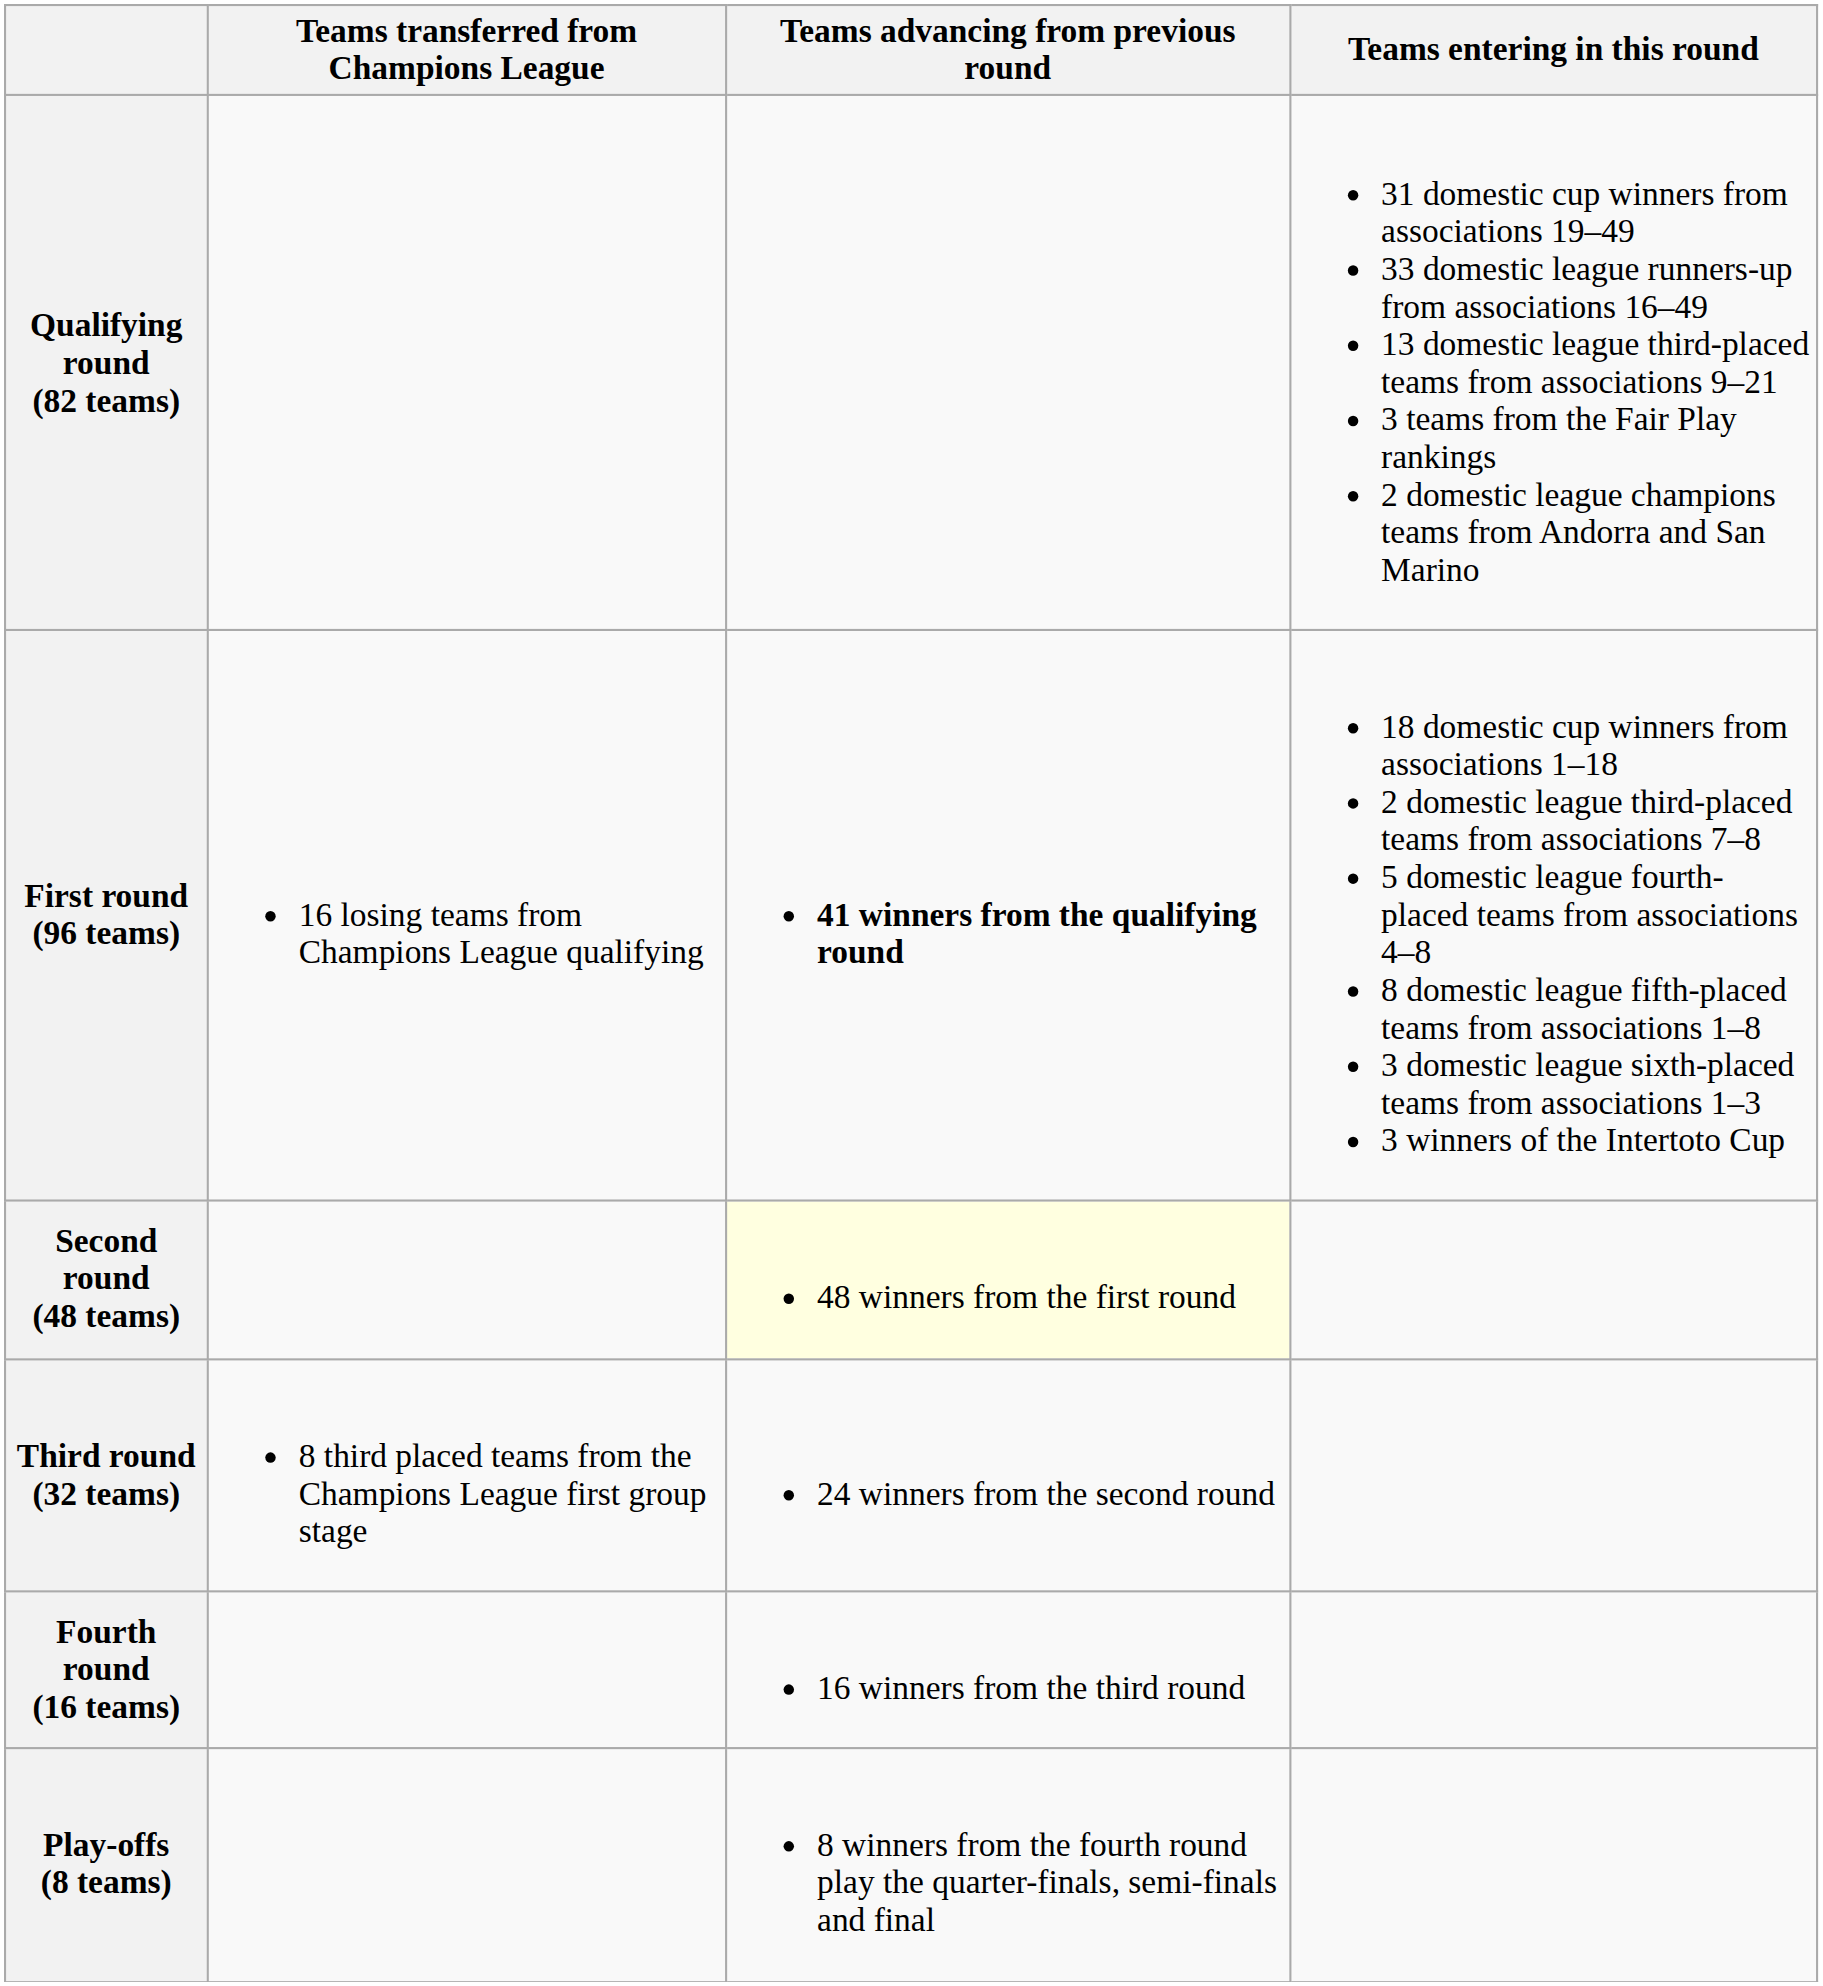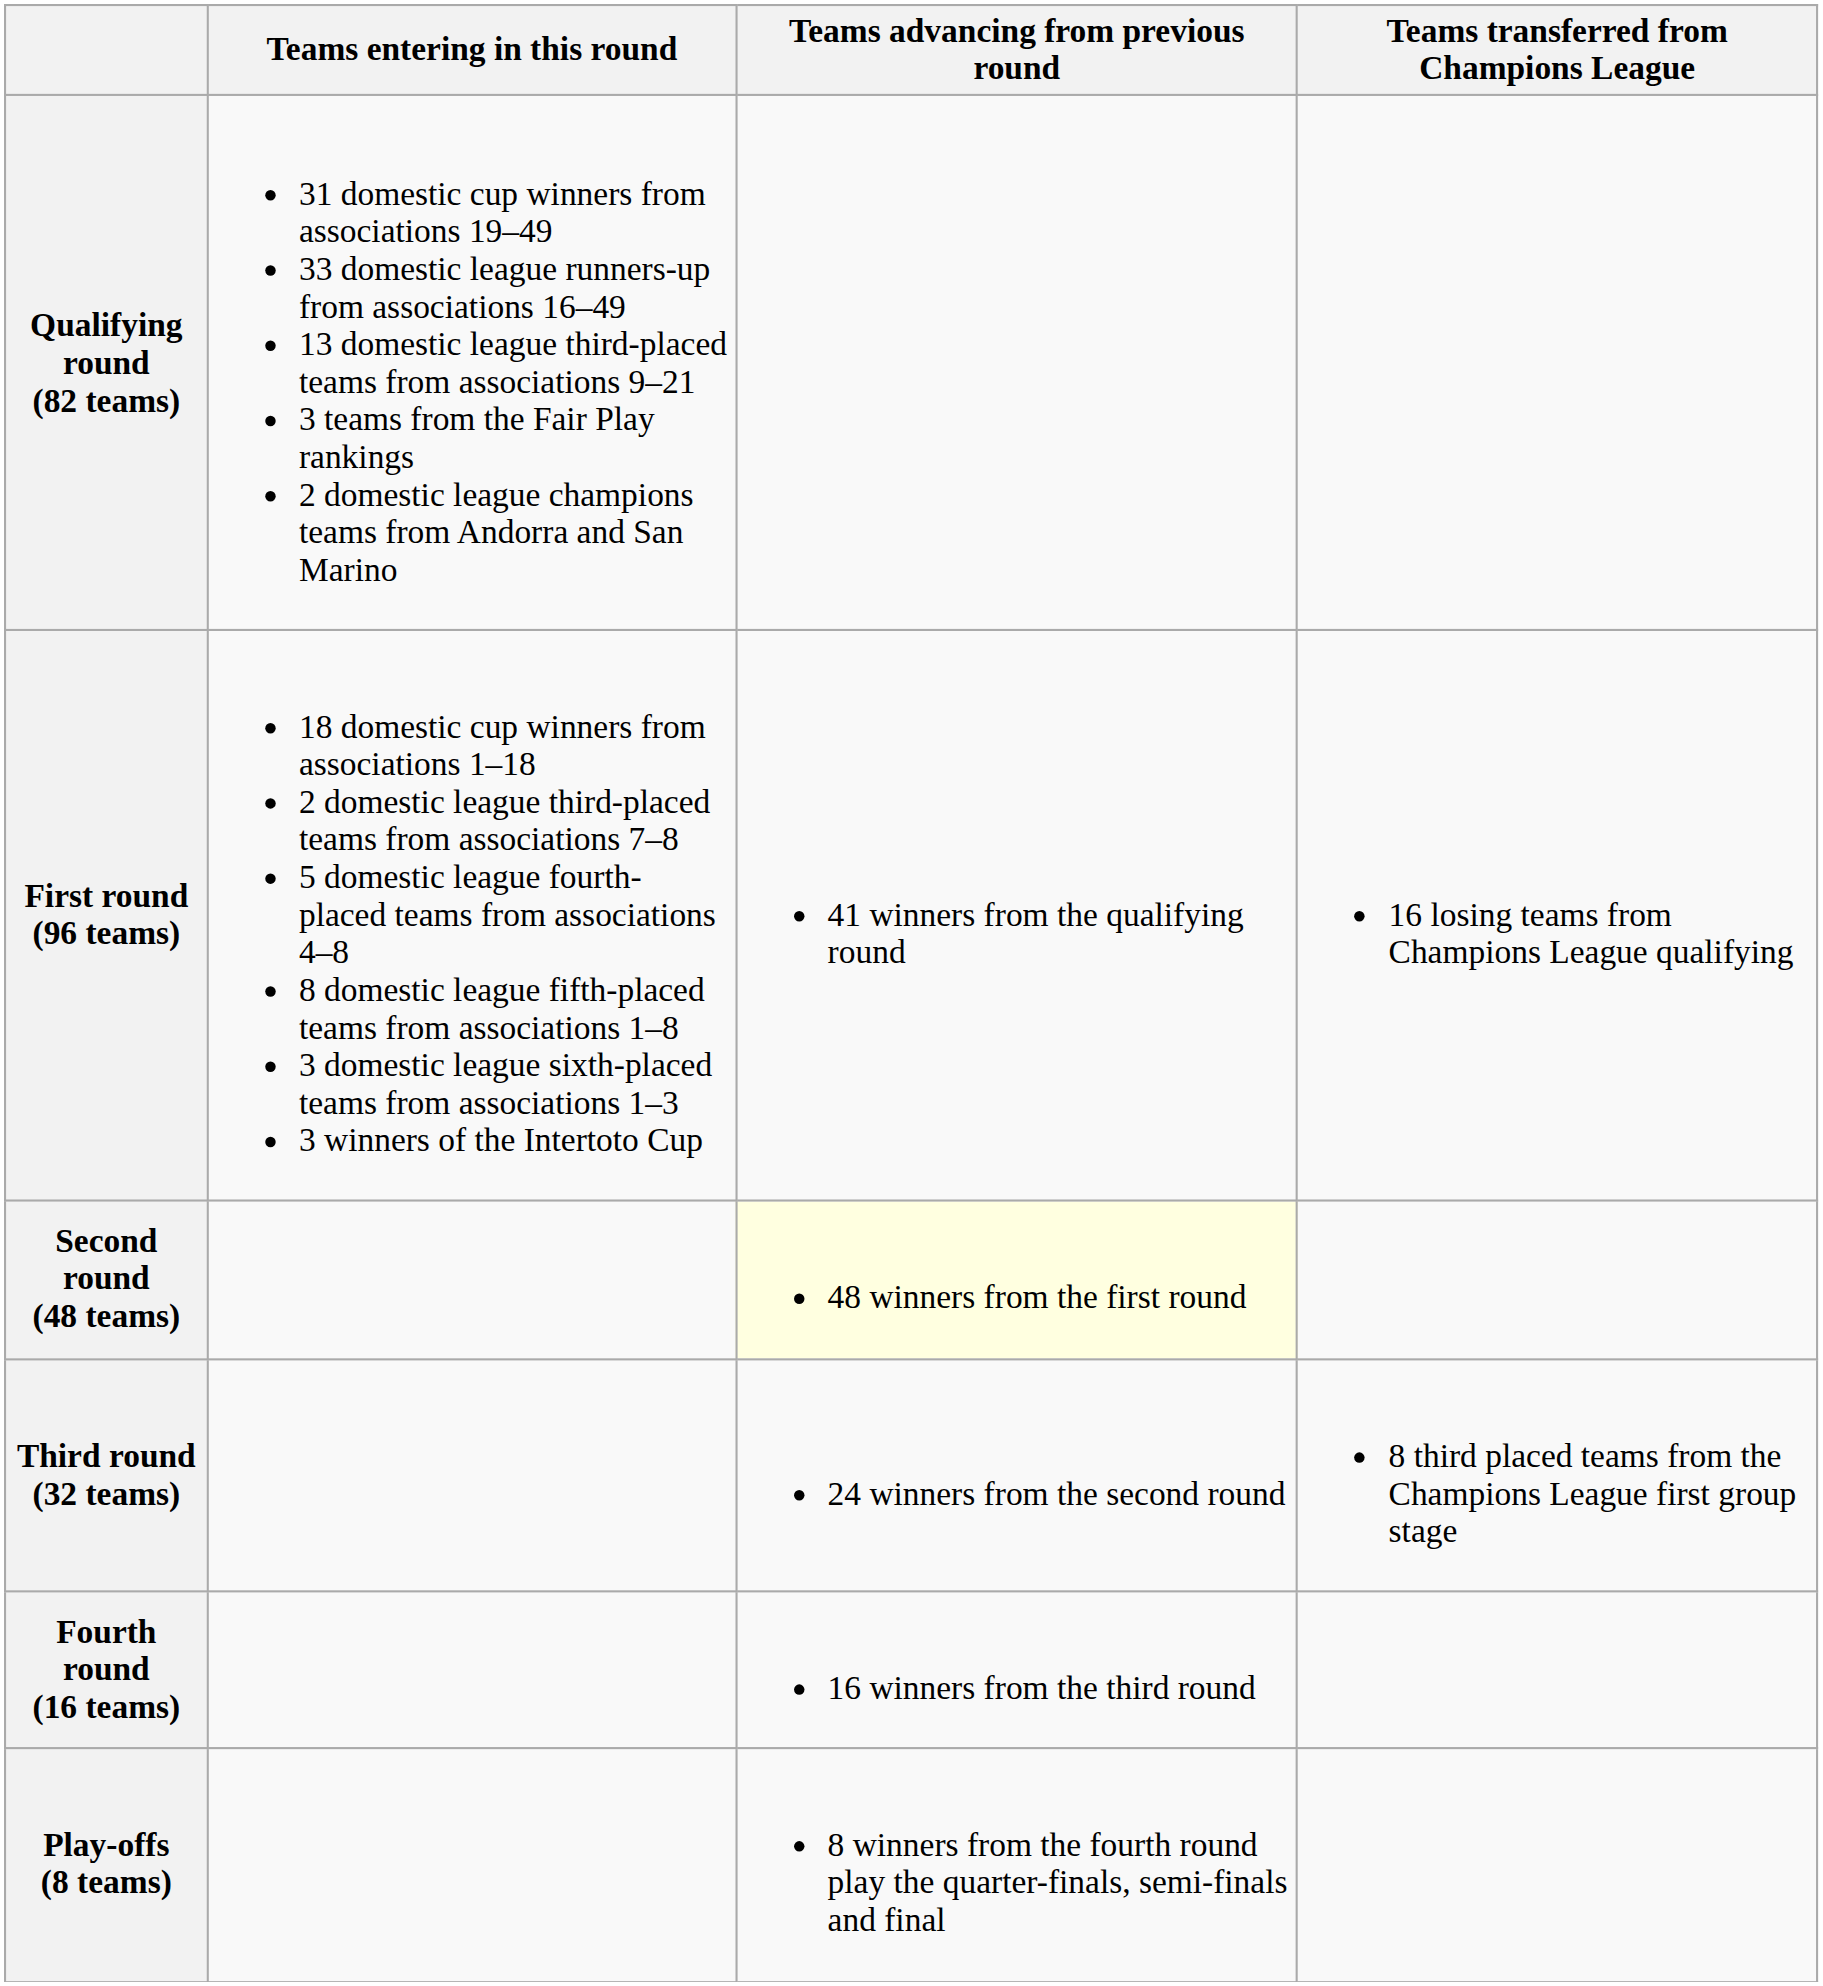 <table class="wikitable">
 <tr>
 <th></th>
+<th>Teams entering in this round</th>
+<th>Teams advancing from previous round</th>
 <th>Teams transferred from Champions League</th>
-<th>Teams advancing from previous round</th>
-<th>Teams entering in this round</th>
 </tr>
 <tr>
 <th>Qualifying round<br> (82 teams)</th>
+<td><br><ul><li>31 domestic cup winners from associations 19–49</li><li>33 domestic league runners-up from associations 16–49</li><li>13 domestic league third-placed teams from associations 9–21</li><li>3 teams from the Fair Play rankings</li><li>2 domestic league champions teams from Andorra and San Marino</li></ul></td>
 <td></td>
 <td></td>
-<td><br><ul><li>31 domestic cup winners from associations 19–49</li><li>33 domestic league runners-up from associations 16–49</li><li>13 domestic league third-placed teams from associations 9–21</li><li>3 teams from the Fair Play rankings</li><li>2 domestic league champions teams from Andorra and San Marino</li></ul></td>
 </tr>
 <tr>
 <th>First round<br> (96 teams)</th>
+<td><br><ul><li>18 domestic cup winners from associations 1–18</li><li>2 domestic league third-placed teams from associations 7–8</li><li>5 domestic league fourth-placed teams from associations 4–8</li><li>8 domestic league fifth-placed teams from associations 1–8</li><li>3 domestic league sixth-placed teams from associations 1–3</li><li>3 winners of the Intertoto Cup</li></ul></td>
+<td><br><ul><li>41 winners from the qualifying round</li></ul></td>
 <td><br><ul><li>16 losing teams from Champions League qualifying</li></ul></td>
-<td><strong><br><ul><li>41 winners from the qualifying round</li></ul></strong></td>
-<td><br><ul><li>18 domestic cup winners from associations 1–18</li><li>2 domestic league third-placed teams from associations 7–8</li><li>5 domestic league fourth-placed teams from associations 4–8</li><li>8 domestic league fifth-placed teams from associations 1–8</li><li>3 domestic league sixth-placed teams from associations 1–3</li><li>3 winners of the Intertoto Cup</li></ul></td>
 </tr>
 <tr>
 <th>Second round<br> (48 teams)</th>
 <td></td>
 <td style="background: lightyellow;"><br><ul><li>48 winners from the first round</li></ul></td>
 <td></td>
 </tr>
 <tr>
 <th>Third round<br> (32 teams)</th>
+<td></td>
+<td><br><ul><li>24 winners from the second round</li></ul></td>
 <td><br><ul><li>8 third placed teams from the Champions League first group stage</li></ul></td>
-<td><br><ul><li>24 winners from the second round</li></ul></td>
-<td></td>
 </tr>
 <tr>
 <th>Fourth round<br> (16 teams)</th>
 <td></td>
 <td><br><ul><li>16 winners from the third round</li></ul></td>
 <td></td>
 </tr>
 <tr>
 <th>Play-offs<br> (8 teams)</th>
 <td></td>
 <td><br><ul><li>8 winners from the fourth round play the quarter-finals, semi-finals and final</li></ul></td>
 <td></td>
 </tr>
 </table>
